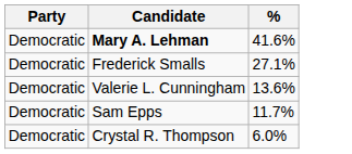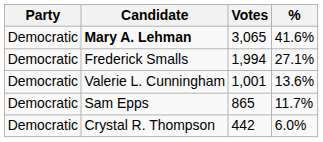 <table class="wikitable">
 <tr>
 <th>Party</th>
 <th>Candidate</th>
+<th>Votes</th>
 <th>%</th>
 </tr>
 <tr>
 <td>Democratic</td>
 <td><strong>Mary A. Lehman</strong></td>
+<td>3,065</td>
 <td>41.6%</td>
 </tr>
 <tr>
 <td>Democratic</td>
 <td>Frederick Smalls</td>
+<td>1,994</td>
 <td>27.1%</td>
 </tr>
 <tr>
 <td>Democratic</td>
 <td>Valerie L. Cunningham</td>
+<td>1,001</td>
 <td>13.6%</td>
 </tr>
 <tr>
 <td>Democratic</td>
 <td>Sam Epps</td>
+<td>865</td>
 <td>11.7%</td>
 </tr>
 <tr>
 <td>Democratic</td>
 <td>Crystal R. Thompson</td>
+<td>442</td>
 <td>6.0%</td>
 </tr>
 </table>
